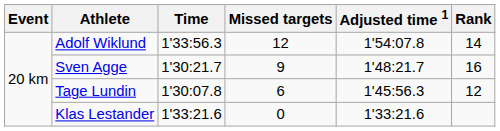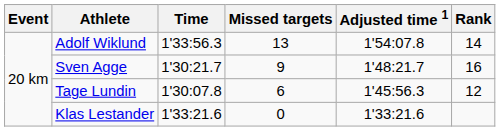 <table class="wikitable" style="font-size:90%">
 <tr>
 <th>Event</th>
 <th>Athlete</th>
 <th>Time</th>
 <th>Missed targets</th>
 <th>Adjusted time <sup>1</sup></th>
 <th>Rank</th>
 </tr>
 <tr>
 <td rowspan="4">20 km</td>
 <td><a href='#'>Adolf Wiklund</a></td>
 <td align="center">1'33:56.3</td>
-<td align="center">12</td>
+<td align="center">13</td>
 <td align="center">1'54:07.8</td>
 <td align="center">14</td>
 </tr>
 <tr>
 <td><a href='#'>Sven Agge</a></td>
 <td align="center">1'30:21.7</td>
 <td align="center">9</td>
 <td align="center">1'48:21.7</td>
 <td align="center">16</td>
 </tr>
 <tr>
 <td><a href='#'>Tage Lundin</a></td>
 <td align="center">1'30:07.8</td>
 <td align="center">6</td>
 <td align="center">1'45:56.3</td>
 <td align="center">12</td>
 </tr>
 <tr>
 <td><a href='#'>Klas Lestander</a></td>
 <td align="center">1'33:21.6</td>
 <td align="center">0</td>
 <td align="center">1'33:21.6</td>
 <td align="center"></td>
 </tr>
 </table>
